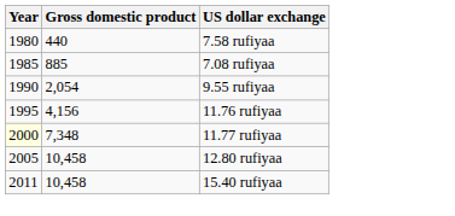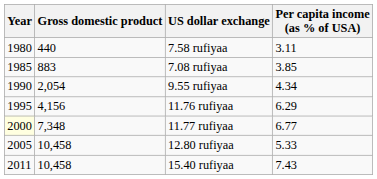 <table class="wikitable sortable static-row-numbers static-row-header-text">
 <tr>
 <th>Year</th>
 <th>Gross domestic product</th>
 <th>US dollar exchange</th>
+<th>Per capita income<br> (as % of USA)</th>
 </tr>
 <tr>
 <td>1980</td>
 <td>440</td>
 <td>7.58 rufiyaa</td>
+<td>3.11</td>
 </tr>
 <tr>
 <td>1985</td>
-<td>885</td>
+<td>883</td>
 <td>7.08 rufiyaa</td>
+<td>3.85</td>
 </tr>
 <tr>
 <td>1990</td>
 <td>2,054</td>
 <td>9.55 rufiyaa</td>
+<td>4.34</td>
 </tr>
 <tr>
 <td>1995</td>
 <td>4,156</td>
 <td>11.76 rufiyaa</td>
+<td>6.29</td>
 </tr>
 <tr>
 <td style="background: lightyellow;">2000</td>
 <td>7,348</td>
 <td>11.77 rufiyaa</td>
+<td>6.77</td>
 </tr>
 <tr>
 <td>2005</td>
 <td>10,458</td>
 <td>12.80 rufiyaa</td>
+<td>5.33</td>
 </tr>
 <tr>
 <td>2011</td>
 <td>10,458</td>
 <td>15.40 rufiyaa</td>
+<td>7.43</td>
 </tr>
 </table>
